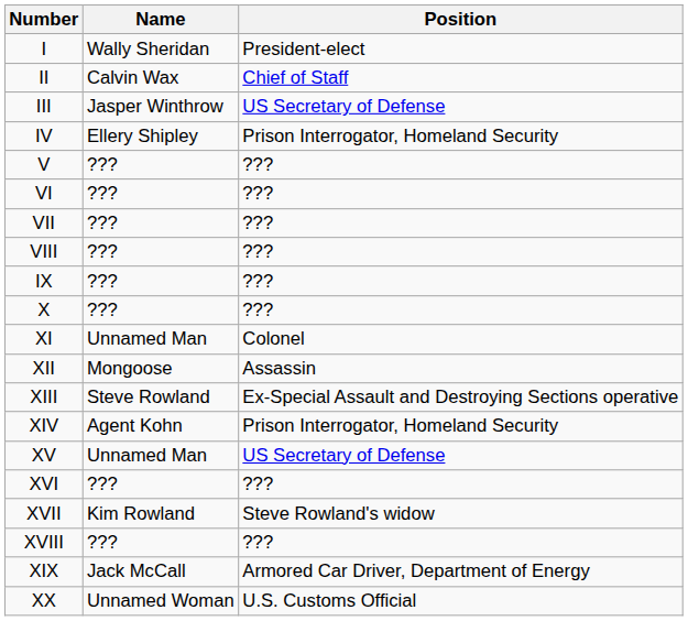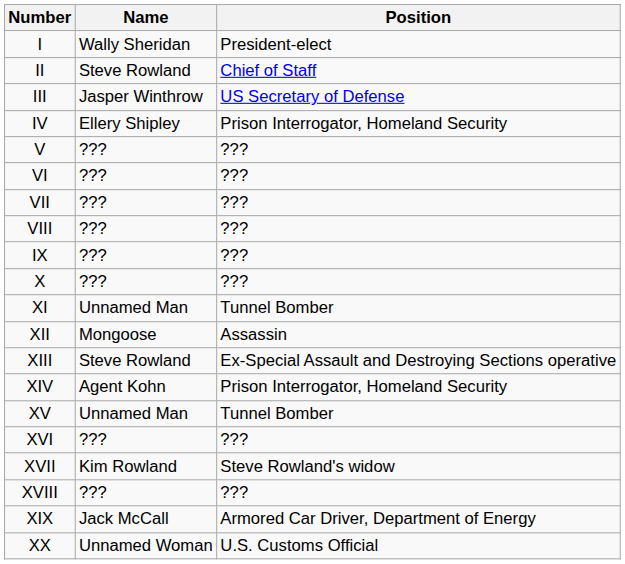 <table class="wikitable">
 <tr>
 <th>Number</th>
 <th>Name</th>
 <th>Position</th>
 </tr>
 <tr>
 <td align="center">I</td>
 <td>Wally Sheridan</td>
 <td>President-elect</td>
 </tr>
 <tr>
 <td align="center">II</td>
-<td>Calvin Wax</td>
+<td>Steve Rowland</td>
 <td><a href='#'>Chief of Staff</a></td>
 </tr>
 <tr>
 <td align="center">III</td>
 <td>Jasper Winthrow</td>
 <td><a href='#'>US Secretary of Defense</a></td>
 </tr>
 <tr>
 <td align="center">IV</td>
 <td>Ellery Shipley</td>
 <td>Prison Interrogator, Homeland Security</td>
 </tr>
 <tr>
 <td align="center">V</td>
 <td>???</td>
 <td>???</td>
 </tr>
 <tr>
 <td align="center">VI</td>
 <td>???</td>
 <td>???</td>
 </tr>
 <tr>
 <td align="center">VII</td>
 <td>???</td>
 <td>???</td>
 </tr>
 <tr>
 <td align="center">VIII</td>
 <td>???</td>
 <td>???</td>
 </tr>
 <tr>
 <td align="center">IX</td>
 <td>???</td>
 <td>???</td>
 </tr>
 <tr>
 <td align="center">X</td>
 <td>???</td>
 <td>???</td>
 </tr>
 <tr>
 <td align="center">XI</td>
 <td>Unnamed Man</td>
-<td>Colonel</td>
+<td>Tunnel Bomber</td>
 </tr>
 <tr>
 <td align="center">XII</td>
 <td>Mongoose</td>
 <td>Assassin</td>
 </tr>
 <tr>
 <td align="center">XIII</td>
 <td>Steve Rowland</td>
 <td>Ex-Special Assault and Destroying Sections operative</td>
 </tr>
 <tr>
 <td align="center">XIV</td>
 <td>Agent Kohn</td>
 <td>Prison Interrogator, Homeland Security</td>
 </tr>
 <tr>
 <td align="center">XV</td>
 <td>Unnamed Man</td>
-<td><a href='#'>US Secretary of Defense</a></td>
+<td>Tunnel Bomber</td>
 </tr>
 <tr>
 <td align="center">XVI</td>
 <td>???</td>
 <td>???</td>
 </tr>
 <tr>
 <td align="center">XVII</td>
 <td>Kim Rowland</td>
 <td>Steve Rowland's widow</td>
 </tr>
 <tr>
 <td align="center">XVIII</td>
 <td>???</td>
 <td>???</td>
 </tr>
 <tr>
 <td align="center">XIX</td>
 <td>Jack McCall</td>
 <td>Armored Car Driver, Department of Energy</td>
 </tr>
 <tr>
 <td align="center">XX</td>
 <td>Unnamed Woman</td>
 <td>U.S. Customs Official</td>
 </tr>
 </table>
